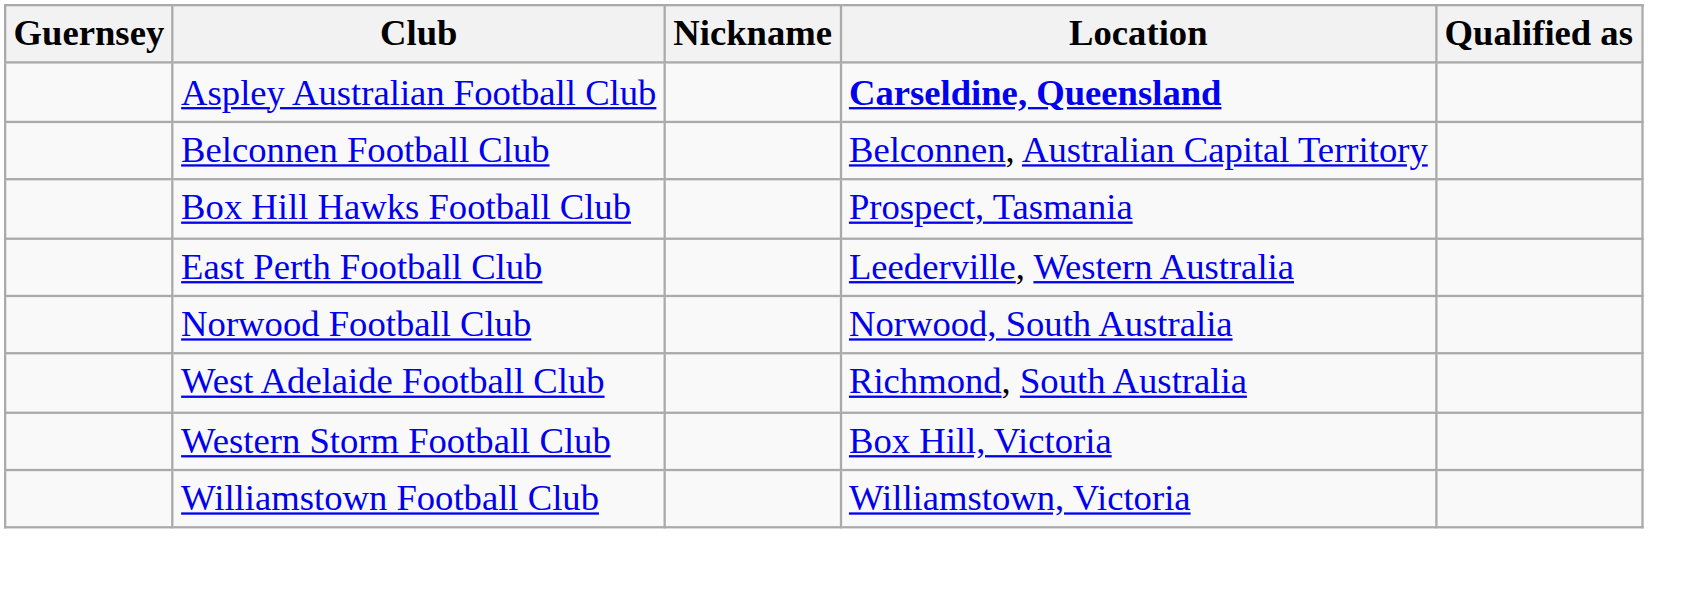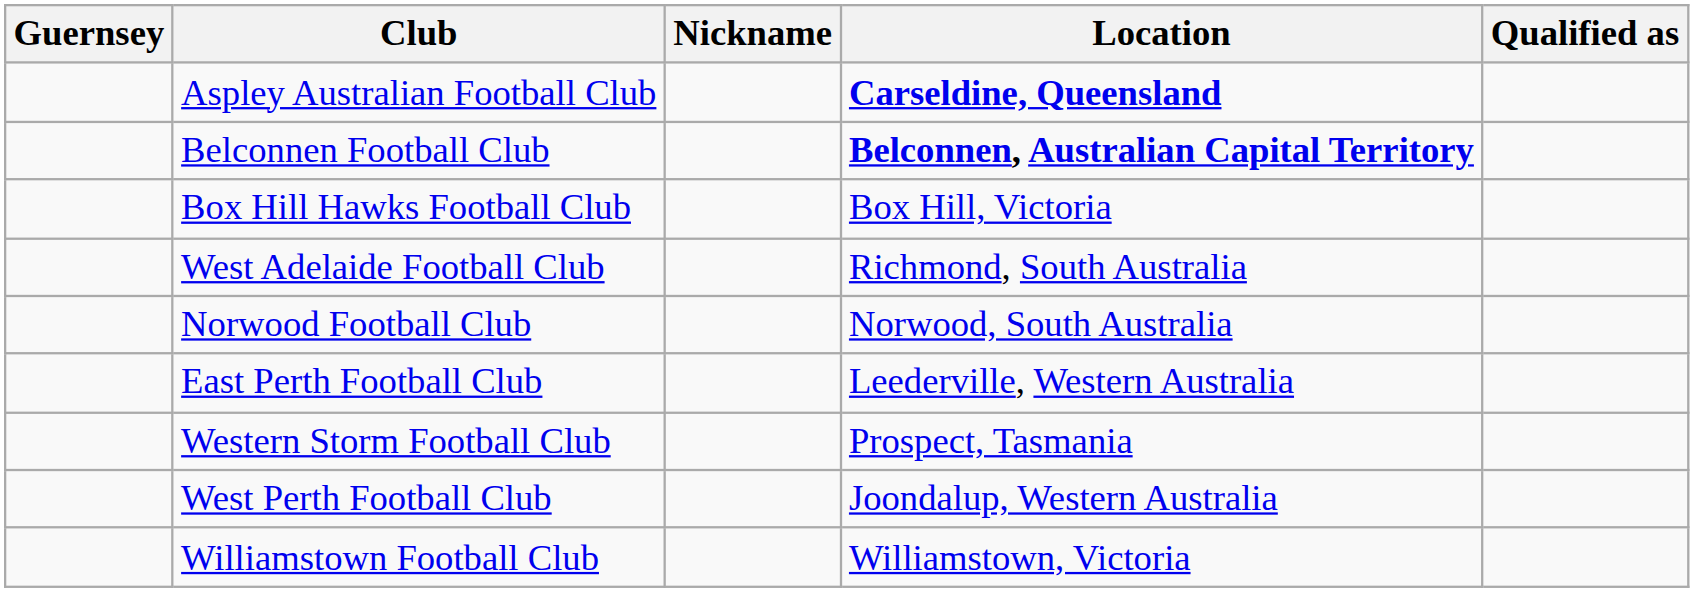 <table class="wikitable sortable">
 <tr>
 <th>Guernsey</th>
 <th>Club</th>
 <th>Nickname</th>
 <th>Location</th>
 <th>Qualified as</th>
 </tr>
 <tr>
 <td style="text-align:center"></td>
 <td><a href='#'>Aspley Australian Football Club</a></td>
 <td></td>
 <td><strong><a href='#'>Carseldine, Queensland</a></strong></td>
 <td></td>
 </tr>
 <tr>
 <td style="text-align:center"></td>
 <td><a href='#'>Belconnen Football Club</a></td>
 <td></td>
-<td><a href='#'>Belconnen</a>, <a href='#'>Australian Capital Territory</a></td>
+<td><strong><a href='#'>Belconnen</a>, <a href='#'>Australian Capital Territory</a></strong></td>
 <td></td>
 </tr>
 <tr>
 <td style="text-align:center"></td>
 <td><a href='#'>Box Hill Hawks Football Club</a></td>
 <td></td>
-<td><a href='#'>Prospect, Tasmania</a></td>
+<td><a href='#'>Box Hill, Victoria</a></td>
+<td></td>
+</tr>
+<tr>
+<td style="text-align:center;"></td>
+<td><a href='#'>West Adelaide Football Club</a></td>
+<td></td>
+<td><a href='#'>Richmond</a>, <a href='#'>South Australia</a></td>
+<td></td>
+</tr>
+<tr>
+<td style="text-align:center;"></td>
+<td><a href='#'>Norwood Football Club</a></td>
+<td></td>
+<td><a href='#'>Norwood, South Australia</a></td>
 <td></td>
 </tr>
 <tr>
 <td style="text-align:center"></td>
 <td><a href='#'>East Perth Football Club</a></td>
 <td></td>
 <td><a href='#'>Leederville</a>, <a href='#'>Western Australia</a></td>
 <td></td>
 </tr>
 <tr>
 <td style="text-align:center;"></td>
-<td><a href='#'>Norwood Football Club</a></td>
+<td><a href='#'>Western Storm Football Club</a></td>
 <td></td>
-<td><a href='#'>Norwood, South Australia</a></td>
+<td><a href='#'>Prospect, Tasmania</a></td>
 <td></td>
 </tr>
 <tr>
 <td style="text-align:center;"></td>
-<td><a href='#'>West Adelaide Football Club</a></td>
+<td><a href='#'>West Perth Football Club</a></td>
 <td></td>
-<td><a href='#'>Richmond</a>, <a href='#'>South Australia</a></td>
-<td></td>
-</tr>
-<tr>
-<td style="text-align:center;"></td>
-<td><a href='#'>Western Storm Football Club</a></td>
-<td></td>
-<td><a href='#'>Box Hill, Victoria</a></td>
+<td><a href='#'>Joondalup, Western Australia</a></td>
 <td></td>
 </tr>
 <tr>
 <td style="text-align:center;"></td>
 <td><a href='#'>Williamstown Football Club</a></td>
 <td></td>
 <td><a href='#'>Williamstown, Victoria</a></td>
 <td></td>
 </tr>
 </table>
